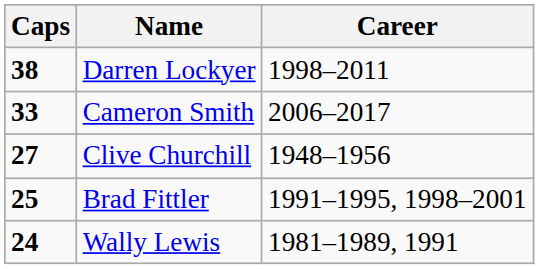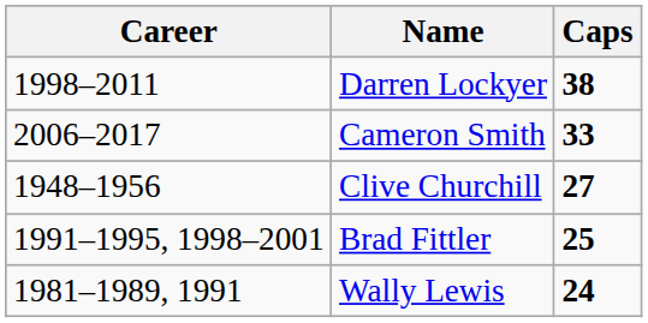 <table class="wikitable">
 <tr>
+<th>Career</th>
+<th>Name</th>
 <th>Caps</th>
-<th>Name</th>
-<th>Career</th>
 </tr>
 <tr>
+<td>1998–2011</td>
+<td><a href='#'>Darren Lockyer</a></td>
 <td><strong>38</strong></td>
-<td><a href='#'>Darren Lockyer</a></td>
-<td>1998–2011</td>
 </tr>
 <tr>
+<td>2006–2017</td>
+<td><a href='#'>Cameron Smith</a></td>
 <td><strong>33</strong></td>
-<td><a href='#'>Cameron Smith</a></td>
-<td>2006–2017</td>
 </tr>
 <tr>
+<td>1948–1956</td>
+<td><a href='#'>Clive Churchill</a></td>
 <td><strong>27</strong></td>
-<td><a href='#'>Clive Churchill</a></td>
-<td>1948–1956</td>
 </tr>
 <tr>
+<td>1991–1995, 1998–2001</td>
+<td><a href='#'>Brad Fittler</a></td>
 <td><strong>25</strong></td>
-<td><a href='#'>Brad Fittler</a></td>
-<td>1991–1995, 1998–2001</td>
 </tr>
 <tr>
+<td>1981–1989, 1991</td>
+<td><a href='#'>Wally Lewis</a></td>
 <td><strong>24</strong></td>
-<td><a href='#'>Wally Lewis</a></td>
-<td>1981–1989, 1991</td>
 </tr>
 </table>
